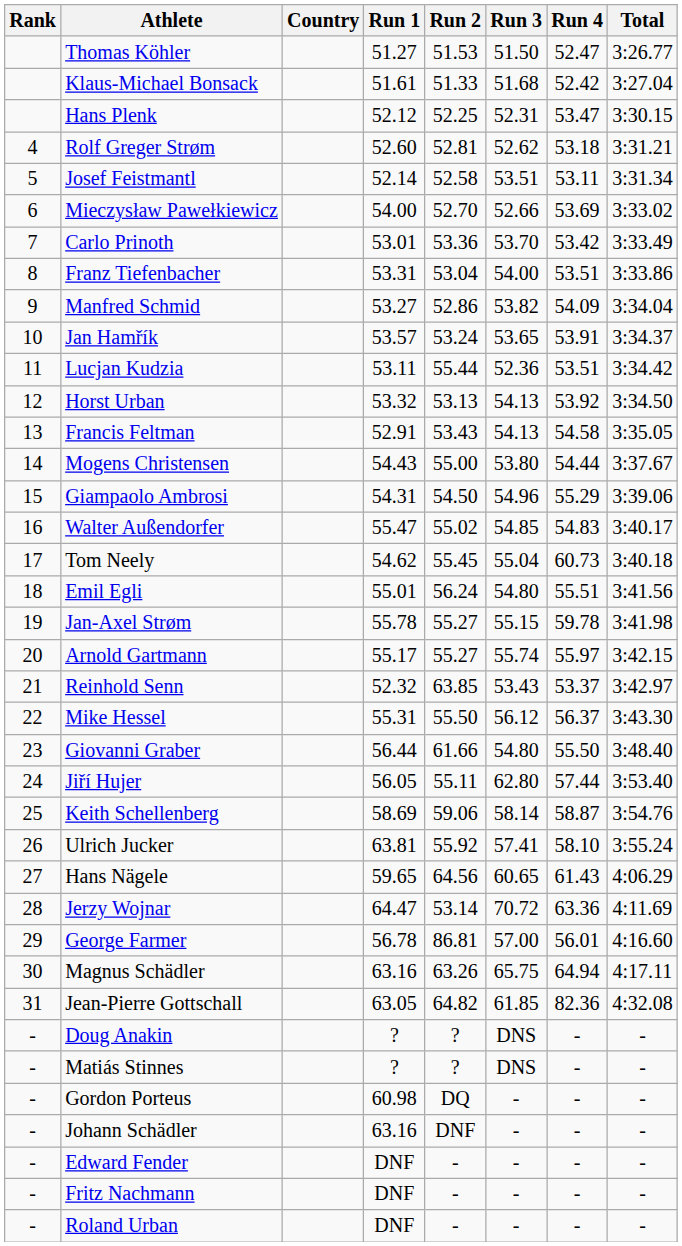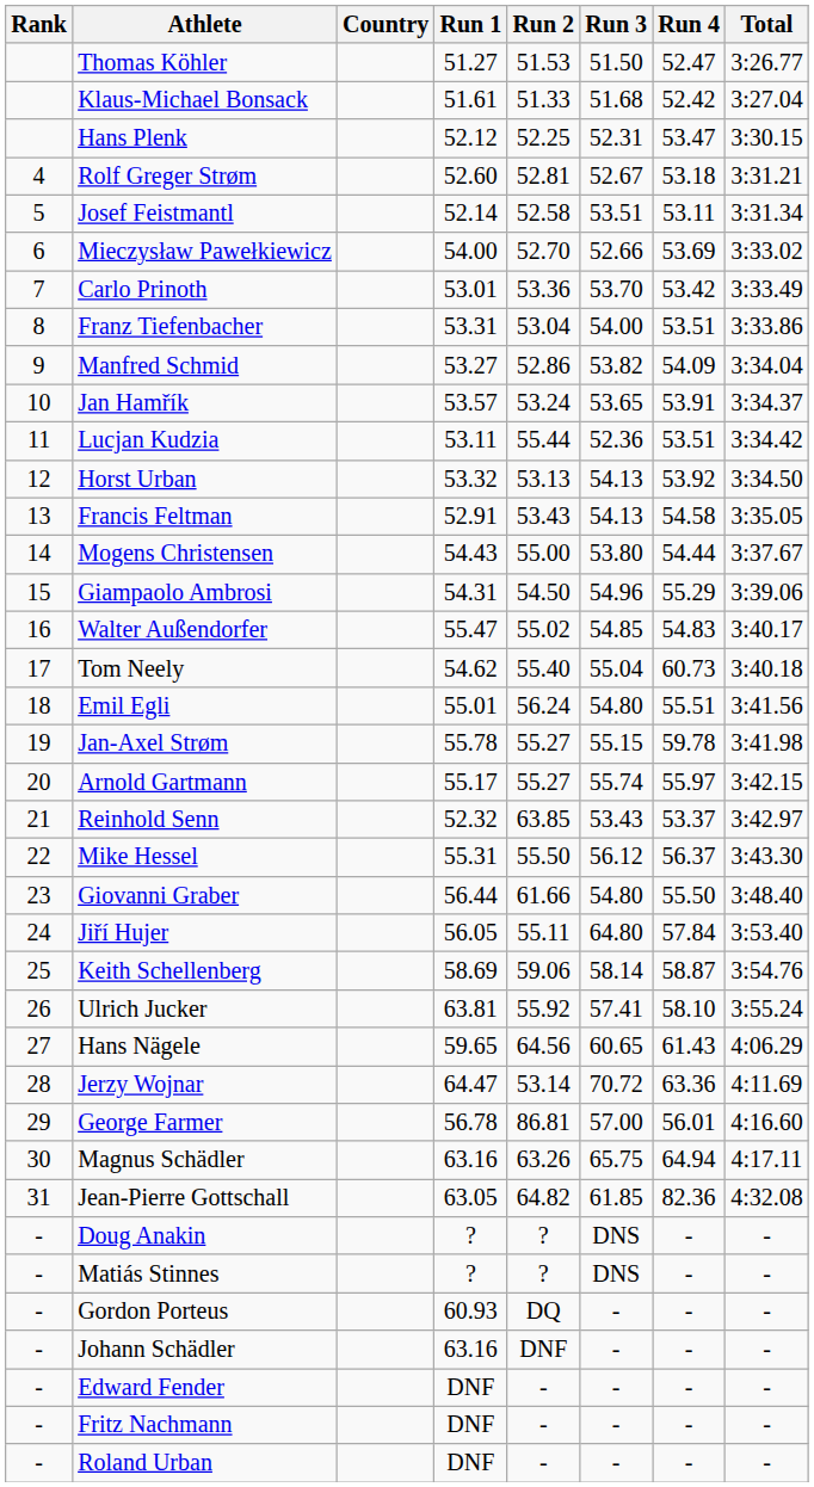 <table class="wikitable sortable" style="text-align:center">
 <tr>
 <th>Rank</th>
 <th>Athlete</th>
 <th>Country</th>
 <th>Run 1</th>
 <th>Run 2</th>
 <th>Run 3</th>
 <th>Run 4</th>
 <th>Total</th>
 </tr>
 <tr>
 <td></td>
 <td align=left><a href='#'>Thomas Köhler</a></td>
 <td align=left></td>
 <td>51.27</td>
 <td>51.53</td>
 <td>51.50</td>
 <td>52.47</td>
 <td>3:26.77</td>
 </tr>
 <tr>
 <td></td>
 <td align=left><a href='#'>Klaus-Michael Bonsack</a></td>
 <td align=left></td>
 <td>51.61</td>
 <td>51.33</td>
 <td>51.68</td>
 <td>52.42</td>
 <td>3:27.04</td>
 </tr>
 <tr>
 <td></td>
 <td align=left><a href='#'>Hans Plenk</a></td>
 <td align=left></td>
 <td>52.12</td>
 <td>52.25</td>
 <td>52.31</td>
 <td>53.47</td>
 <td>3:30.15</td>
 </tr>
 <tr>
 <td>4</td>
 <td align=left><a href='#'>Rolf Greger Strøm</a></td>
 <td align=left></td>
 <td>52.60</td>
 <td>52.81</td>
-<td>52.62</td>
+<td>52.67</td>
 <td>53.18</td>
 <td>3:31.21</td>
 </tr>
 <tr>
 <td>5</td>
 <td align=left><a href='#'>Josef Feistmantl</a></td>
 <td align=left></td>
 <td>52.14</td>
 <td>52.58</td>
 <td>53.51</td>
 <td>53.11</td>
 <td>3:31.34</td>
 </tr>
 <tr>
 <td>6</td>
 <td align=left><a href='#'>Mieczysław Pawełkiewicz</a></td>
 <td align=left></td>
 <td>54.00</td>
 <td>52.70</td>
 <td>52.66</td>
 <td>53.69</td>
 <td>3:33.02</td>
 </tr>
 <tr>
 <td>7</td>
 <td align=left><a href='#'>Carlo Prinoth</a></td>
 <td align=left></td>
 <td>53.01</td>
 <td>53.36</td>
 <td>53.70</td>
 <td>53.42</td>
 <td>3:33.49</td>
 </tr>
 <tr>
 <td>8</td>
 <td align=left><a href='#'>Franz Tiefenbacher</a></td>
 <td align=left></td>
 <td>53.31</td>
 <td>53.04</td>
 <td>54.00</td>
 <td>53.51</td>
 <td>3:33.86</td>
 </tr>
 <tr>
 <td>9</td>
 <td align=left><a href='#'>Manfred Schmid</a></td>
 <td align=left></td>
 <td>53.27</td>
 <td>52.86</td>
 <td>53.82</td>
 <td>54.09</td>
 <td>3:34.04</td>
 </tr>
 <tr>
 <td>10</td>
 <td align=left><a href='#'>Jan Hamřík</a></td>
 <td align=left></td>
 <td>53.57</td>
 <td>53.24</td>
 <td>53.65</td>
 <td>53.91</td>
 <td>3:34.37</td>
 </tr>
 <tr>
 <td>11</td>
 <td align=left><a href='#'>Lucjan Kudzia</a></td>
 <td align=left></td>
 <td>53.11</td>
 <td>55.44</td>
 <td>52.36</td>
 <td>53.51</td>
 <td>3:34.42</td>
 </tr>
 <tr>
 <td>12</td>
 <td align=left><a href='#'>Horst Urban</a></td>
 <td align=left></td>
 <td>53.32</td>
 <td>53.13</td>
 <td>54.13</td>
 <td>53.92</td>
 <td>3:34.50</td>
 </tr>
 <tr>
 <td>13</td>
 <td align=left><a href='#'>Francis Feltman</a></td>
 <td align=left></td>
 <td>52.91</td>
 <td>53.43</td>
 <td>54.13</td>
 <td>54.58</td>
 <td>3:35.05</td>
 </tr>
 <tr>
 <td>14</td>
 <td align=left><a href='#'>Mogens Christensen</a></td>
 <td align=left></td>
 <td>54.43</td>
 <td>55.00</td>
 <td>53.80</td>
 <td>54.44</td>
 <td>3:37.67</td>
 </tr>
 <tr>
 <td>15</td>
 <td align=left><a href='#'>Giampaolo Ambrosi</a></td>
 <td align=left></td>
 <td>54.31</td>
 <td>54.50</td>
 <td>54.96</td>
 <td>55.29</td>
 <td>3:39.06</td>
 </tr>
 <tr>
 <td>16</td>
 <td align=left><a href='#'>Walter Außendorfer</a></td>
 <td align=left></td>
 <td>55.47</td>
 <td>55.02</td>
 <td>54.85</td>
 <td>54.83</td>
 <td>3:40.17</td>
 </tr>
 <tr>
 <td>17</td>
 <td align=left>Tom Neely</td>
 <td align=left></td>
 <td>54.62</td>
-<td>55.45</td>
+<td>55.40</td>
 <td>55.04</td>
 <td>60.73</td>
 <td>3:40.18</td>
 </tr>
 <tr>
 <td>18</td>
 <td align=left><a href='#'>Emil Egli</a></td>
 <td align=left></td>
 <td>55.01</td>
 <td>56.24</td>
 <td>54.80</td>
 <td>55.51</td>
 <td>3:41.56</td>
 </tr>
 <tr>
 <td>19</td>
 <td align=left><a href='#'>Jan-Axel Strøm</a></td>
 <td align=left></td>
 <td>55.78</td>
 <td>55.27</td>
 <td>55.15</td>
 <td>59.78</td>
 <td>3:41.98</td>
 </tr>
 <tr>
 <td>20</td>
 <td align=left><a href='#'>Arnold Gartmann</a></td>
 <td align=left></td>
 <td>55.17</td>
 <td>55.27</td>
 <td>55.74</td>
 <td>55.97</td>
 <td>3:42.15</td>
 </tr>
 <tr>
 <td>21</td>
 <td align=left><a href='#'>Reinhold Senn</a></td>
 <td align=left></td>
 <td>52.32</td>
 <td>63.85</td>
 <td>53.43</td>
 <td>53.37</td>
 <td>3:42.97</td>
 </tr>
 <tr>
 <td>22</td>
 <td align=left><a href='#'>Mike Hessel</a></td>
 <td align=left></td>
 <td>55.31</td>
 <td>55.50</td>
 <td>56.12</td>
 <td>56.37</td>
 <td>3:43.30</td>
 </tr>
 <tr>
 <td>23</td>
 <td align=left><a href='#'>Giovanni Graber</a></td>
 <td align=left></td>
 <td>56.44</td>
 <td>61.66</td>
 <td>54.80</td>
 <td>55.50</td>
 <td>3:48.40</td>
 </tr>
 <tr>
 <td>24</td>
 <td align=left><a href='#'>Jiří Hujer</a></td>
 <td align=left></td>
 <td>56.05</td>
 <td>55.11</td>
-<td>62.80</td>
-<td>57.44</td>
+<td>64.80</td>
+<td>57.84</td>
 <td>3:53.40</td>
 </tr>
 <tr>
 <td>25</td>
 <td align=left><a href='#'>Keith Schellenberg</a></td>
 <td align=left></td>
 <td>58.69</td>
 <td>59.06</td>
 <td>58.14</td>
 <td>58.87</td>
 <td>3:54.76</td>
 </tr>
 <tr>
 <td>26</td>
 <td align=left>Ulrich Jucker</td>
 <td align=left></td>
 <td>63.81</td>
 <td>55.92</td>
 <td>57.41</td>
 <td>58.10</td>
 <td>3:55.24</td>
 </tr>
 <tr>
 <td>27</td>
 <td align=left>Hans Nägele</td>
 <td align=left></td>
 <td>59.65</td>
 <td>64.56</td>
 <td>60.65</td>
 <td>61.43</td>
 <td>4:06.29</td>
 </tr>
 <tr>
 <td>28</td>
 <td align=left><a href='#'>Jerzy Wojnar</a></td>
 <td align=left></td>
 <td>64.47</td>
 <td>53.14</td>
 <td>70.72</td>
 <td>63.36</td>
 <td>4:11.69</td>
 </tr>
 <tr>
 <td>29</td>
 <td align=left><a href='#'>George Farmer</a></td>
 <td align=left></td>
 <td>56.78</td>
 <td>86.81</td>
 <td>57.00</td>
 <td>56.01</td>
 <td>4:16.60</td>
 </tr>
 <tr>
 <td>30</td>
 <td align=left>Magnus Schädler</td>
 <td align=left></td>
 <td>63.16</td>
 <td>63.26</td>
 <td>65.75</td>
 <td>64.94</td>
 <td>4:17.11</td>
 </tr>
 <tr>
 <td>31</td>
 <td align=left>Jean-Pierre Gottschall</td>
 <td align=left></td>
 <td>63.05</td>
 <td>64.82</td>
 <td>61.85</td>
 <td>82.36</td>
 <td>4:32.08</td>
 </tr>
 <tr>
 <td>-</td>
 <td align=left><a href='#'>Doug Anakin</a></td>
 <td align=left></td>
 <td>?</td>
 <td>?</td>
 <td>DNS</td>
 <td>-</td>
 <td>-</td>
 </tr>
 <tr>
 <td>-</td>
 <td align=left>Matiás Stinnes</td>
 <td align=left></td>
 <td>?</td>
 <td>?</td>
 <td>DNS</td>
 <td>-</td>
 <td>-</td>
 </tr>
 <tr>
 <td>-</td>
 <td align=left>Gordon Porteus</td>
 <td align=left></td>
-<td>60.98</td>
+<td>60.93</td>
 <td>DQ</td>
 <td>-</td>
 <td>-</td>
 <td>-</td>
 </tr>
 <tr>
 <td>-</td>
 <td align=left>Johann Schädler</td>
 <td align=left></td>
 <td>63.16</td>
 <td>DNF</td>
 <td>-</td>
 <td>-</td>
 <td>-</td>
 </tr>
 <tr>
 <td>-</td>
 <td align=left><a href='#'>Edward Fender</a></td>
 <td align=left></td>
 <td>DNF</td>
 <td>-</td>
 <td>-</td>
 <td>-</td>
 <td>-</td>
 </tr>
 <tr>
 <td>-</td>
 <td align=left><a href='#'>Fritz Nachmann</a></td>
 <td align=left></td>
 <td>DNF</td>
 <td>-</td>
 <td>-</td>
 <td>-</td>
 <td>-</td>
 </tr>
 <tr>
 <td>-</td>
 <td align=left><a href='#'>Roland Urban</a></td>
 <td align=left></td>
 <td>DNF</td>
 <td>-</td>
 <td>-</td>
 <td>-</td>
 <td>-</td>
 </tr>
 </table>
